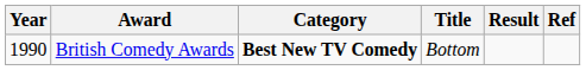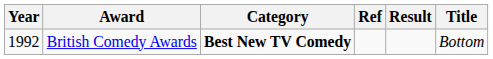 <table class="wikitable">
 <tr>
 <th>Year</th>
 <th>Award</th>
 <th>Category</th>
+<th>Ref</th>
+<th>Result</th>
 <th>Title</th>
-<th>Result</th>
-<th>Ref</th>
 </tr>
 <tr>
-<td>1990</td>
+<td>1992</td>
 <td><a href='#'>British Comedy Awards</a></td>
 <td><strong>Best New TV Comedy</strong></td>
-<td><em>Bottom</em></td>
 <td></td>
 <td></td>
+<td><em>Bottom</em></td>
 </tr>
 </table>
